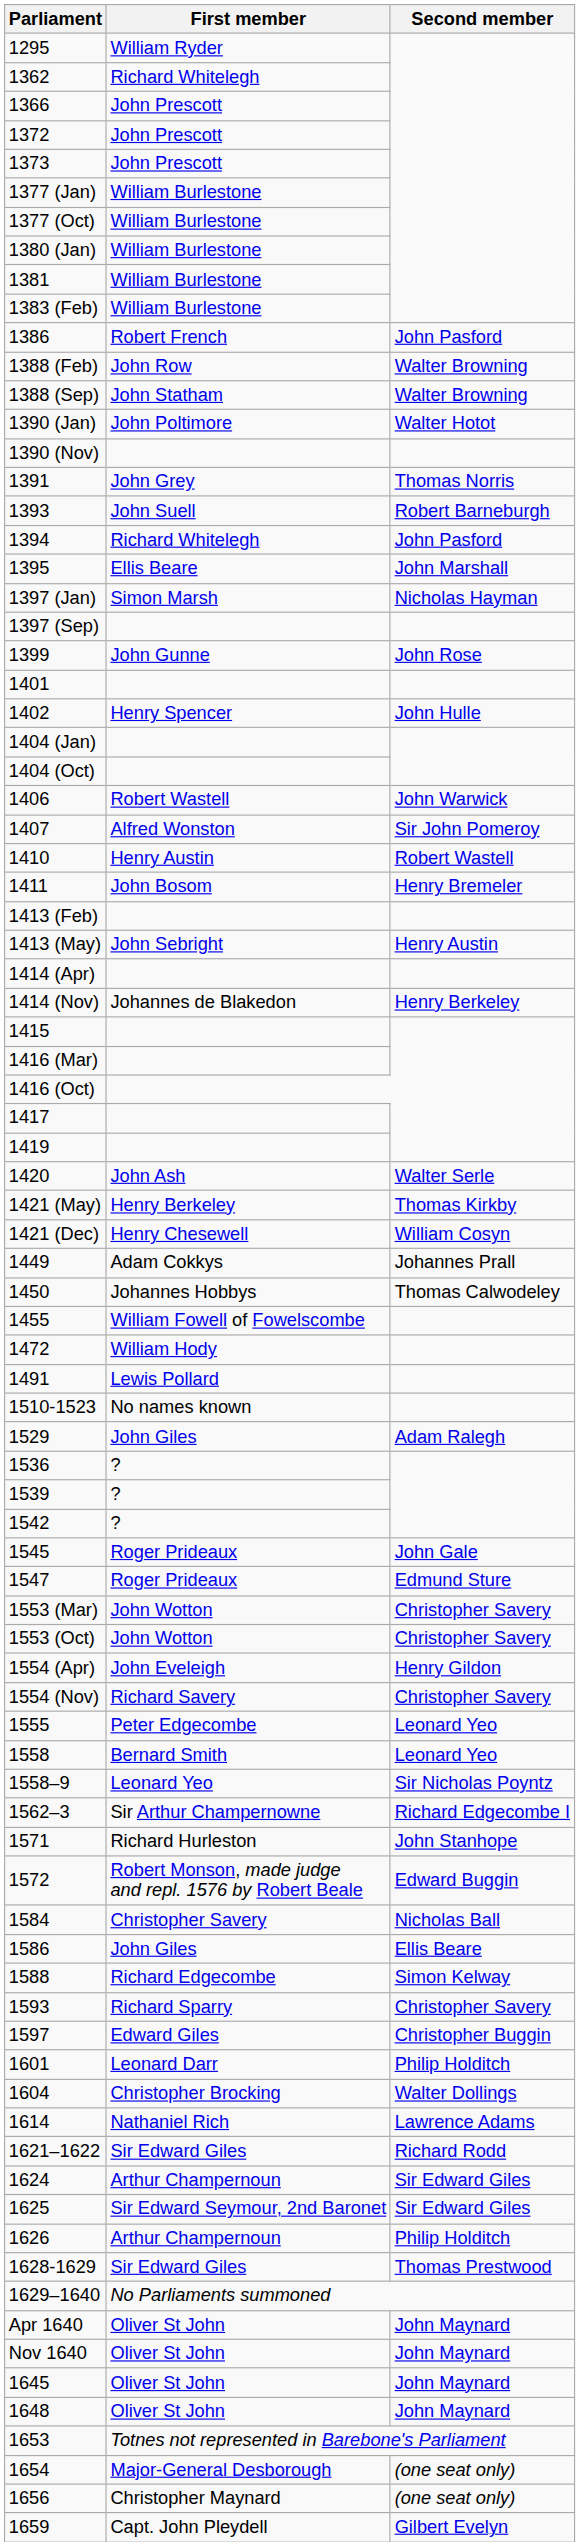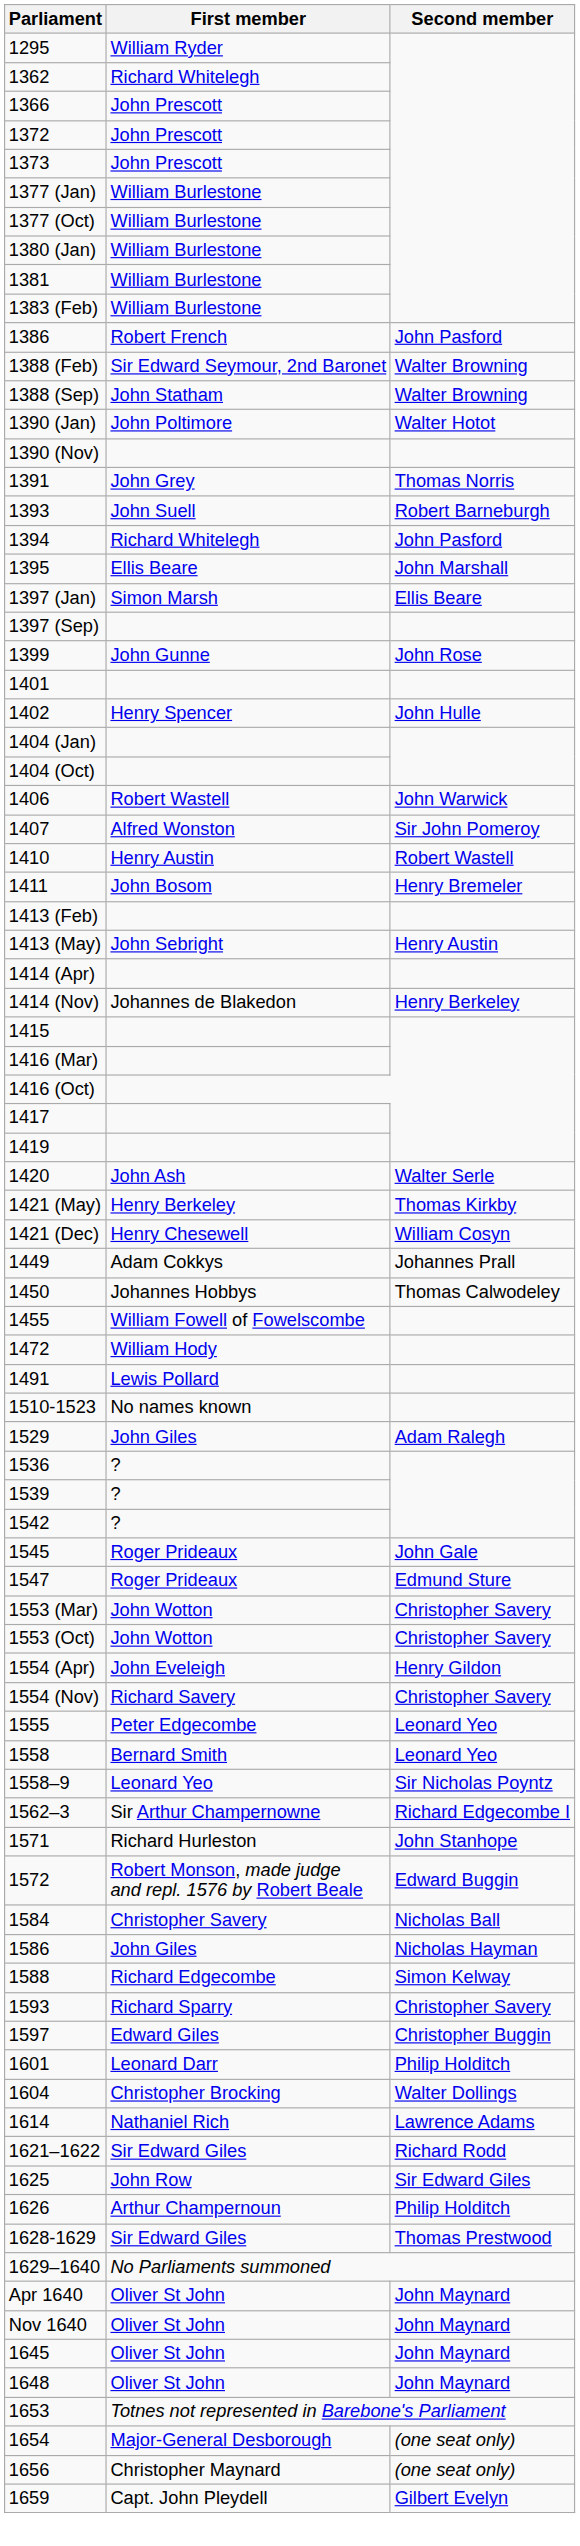 <table class="wikitable">
 <tr>
 <th>Parliament</th>
 <th>First member</th>
 <th>Second member</th>
 </tr>
 <tr>
 <td>1295</td>
 <td><a href='#'>William Ryder</a></td>
 </tr>
 <tr>
 <td>1362</td>
 <td><a href='#'>Richard Whitelegh</a></td>
 </tr>
 <tr>
 <td>1366</td>
 <td><a href='#'>John Prescott</a></td>
 </tr>
 <tr>
 <td>1372</td>
 <td><a href='#'>John Prescott</a></td>
 </tr>
 <tr>
 <td>1373</td>
 <td><a href='#'>John Prescott</a></td>
 </tr>
 <tr>
 <td>1377 (Jan)</td>
 <td><a href='#'>William Burlestone</a></td>
 </tr>
 <tr>
 <td>1377 (Oct)</td>
 <td><a href='#'>William Burlestone</a></td>
 </tr>
 <tr>
 <td>1380 (Jan)</td>
 <td><a href='#'>William Burlestone</a></td>
 </tr>
 <tr>
 <td>1381</td>
 <td><a href='#'>William Burlestone</a></td>
 </tr>
 <tr>
 <td>1383 (Feb)</td>
 <td><a href='#'>William Burlestone</a></td>
 </tr>
 <tr>
 <td>1386</td>
 <td><a href='#'>Robert French</a></td>
 <td><a href='#'>John Pasford</a></td>
 </tr>
 <tr>
 <td>1388 (Feb)</td>
-<td><a href='#'>John Row</a></td>
+<td><a href='#'>Sir Edward Seymour, 2nd Baronet</a></td>
 <td><a href='#'>Walter Browning</a></td>
 </tr>
 <tr>
 <td>1388 (Sep)</td>
 <td><a href='#'>John Statham</a></td>
 <td><a href='#'>Walter Browning</a></td>
 </tr>
 <tr>
 <td>1390 (Jan)</td>
 <td><a href='#'>John Poltimore</a></td>
 <td><a href='#'>Walter Hotot</a></td>
 </tr>
 <tr>
 <td>1390 (Nov)</td>
 <td></td>
 </tr>
 <tr>
 <td>1391</td>
 <td><a href='#'>John Grey</a></td>
 <td><a href='#'>Thomas Norris</a></td>
 </tr>
 <tr>
 <td>1393</td>
 <td><a href='#'>John Suell</a></td>
 <td><a href='#'>Robert Barneburgh</a></td>
 </tr>
 <tr>
 <td>1394</td>
 <td><a href='#'>Richard Whitelegh</a></td>
 <td><a href='#'>John Pasford</a></td>
 </tr>
 <tr>
 <td>1395</td>
 <td><a href='#'>Ellis Beare</a></td>
 <td><a href='#'>John Marshall</a></td>
 </tr>
 <tr>
 <td>1397 (Jan)</td>
 <td><a href='#'>Simon Marsh</a></td>
-<td><a href='#'>Nicholas Hayman</a></td>
+<td><a href='#'>Ellis Beare</a></td>
 </tr>
 <tr>
 <td>1397 (Sep)</td>
 <td></td>
 </tr>
 <tr>
 <td>1399</td>
 <td><a href='#'>John Gunne</a></td>
 <td><a href='#'>John Rose</a></td>
 </tr>
 <tr>
 <td>1401</td>
 <td></td>
 </tr>
 <tr>
 <td>1402</td>
 <td><a href='#'>Henry Spencer</a></td>
 <td><a href='#'>John Hulle</a></td>
 </tr>
 <tr>
 <td>1404 (Jan)</td>
 <td></td>
 </tr>
 <tr>
 <td>1404 (Oct)</td>
 <td></td>
 </tr>
 <tr>
 <td>1406</td>
 <td><a href='#'>Robert Wastell</a></td>
 <td><a href='#'>John Warwick</a></td>
 </tr>
 <tr>
 <td>1407</td>
 <td><a href='#'>Alfred Wonston</a></td>
 <td><a href='#'>Sir John Pomeroy</a></td>
 </tr>
 <tr>
 <td>1410</td>
 <td><a href='#'>Henry Austin</a></td>
 <td><a href='#'>Robert Wastell</a></td>
 </tr>
 <tr>
 <td>1411</td>
 <td><a href='#'>John Bosom</a></td>
 <td><a href='#'>Henry Bremeler</a></td>
 </tr>
 <tr>
 <td>1413 (Feb)</td>
 <td></td>
 </tr>
 <tr>
 <td>1413 (May)</td>
 <td><a href='#'>John Sebright</a></td>
 <td><a href='#'>Henry Austin</a></td>
 </tr>
 <tr>
 <td>1414 (Apr)</td>
 <td></td>
 </tr>
 <tr>
 <td>1414 (Nov)</td>
 <td>Johannes de Blakedon</td>
 <td><a href='#'>Henry Berkeley</a></td>
 </tr>
 <tr>
 <td>1415</td>
 <td></td>
 </tr>
 <tr>
 <td>1416 (Mar)</td>
 <td></td>
 </tr>
 <tr>
 <td>1416 (Oct)</td>
 </tr>
 <tr>
 <td>1417</td>
 <td></td>
 </tr>
 <tr>
 <td>1419</td>
 <td></td>
 </tr>
 <tr>
 <td>1420</td>
 <td><a href='#'>John Ash</a></td>
 <td><a href='#'>Walter Serle</a></td>
 </tr>
 <tr>
 <td>1421 (May)</td>
 <td><a href='#'>Henry Berkeley</a></td>
 <td><a href='#'>Thomas Kirkby</a></td>
 </tr>
 <tr>
 <td>1421 (Dec)</td>
 <td><a href='#'>Henry Chesewell</a></td>
 <td><a href='#'>William Cosyn</a></td>
 </tr>
 <tr>
 <td>1449</td>
 <td>Adam Cokkys</td>
 <td>Johannes Prall</td>
 </tr>
 <tr>
 <td>1450</td>
 <td>Johannes Hobbys</td>
 <td>Thomas Calwodeley</td>
 </tr>
 <tr>
 <td>1455</td>
 <td><a href='#'>William Fowell</a> of <a href='#'>Fowelscombe</a></td>
 <td></td>
 </tr>
 <tr>
 <td>1472</td>
 <td><a href='#'>William Hody</a></td>
 </tr>
 <tr>
 <td>1491</td>
 <td><a href='#'>Lewis Pollard</a></td>
 <td></td>
 </tr>
 <tr>
 <td>1510-1523</td>
 <td>No names known</td>
 </tr>
 <tr>
 <td>1529</td>
 <td><a href='#'>John Giles</a></td>
 <td><a href='#'>Adam Ralegh</a></td>
 </tr>
 <tr>
 <td>1536</td>
 <td>?</td>
 </tr>
 <tr>
 <td>1539</td>
 <td>?</td>
 </tr>
 <tr>
 <td>1542</td>
 <td>?</td>
 </tr>
 <tr>
 <td>1545</td>
 <td><a href='#'>Roger Prideaux</a></td>
 <td><a href='#'>John Gale</a></td>
 </tr>
 <tr>
 <td>1547</td>
 <td><a href='#'>Roger Prideaux</a></td>
 <td><a href='#'>Edmund Sture</a></td>
 </tr>
 <tr>
 <td>1553 (Mar)</td>
 <td><a href='#'>John Wotton</a></td>
 <td><a href='#'>Christopher Savery</a></td>
 </tr>
 <tr>
 <td>1553 (Oct)</td>
 <td><a href='#'>John Wotton</a></td>
 <td><a href='#'>Christopher Savery</a></td>
 </tr>
 <tr>
 <td>1554 (Apr)</td>
 <td><a href='#'>John Eveleigh</a></td>
 <td><a href='#'>Henry Gildon</a></td>
 </tr>
 <tr>
 <td>1554 (Nov)</td>
 <td><a href='#'>Richard Savery</a></td>
 <td><a href='#'>Christopher Savery</a></td>
 </tr>
 <tr>
 <td>1555</td>
 <td><a href='#'>Peter Edgecombe</a></td>
 <td><a href='#'>Leonard Yeo</a></td>
 </tr>
 <tr>
 <td>1558</td>
 <td><a href='#'>Bernard Smith</a></td>
 <td><a href='#'>Leonard Yeo</a></td>
 </tr>
 <tr>
 <td>1558–9</td>
 <td><a href='#'>Leonard Yeo</a></td>
 <td><a href='#'>Sir Nicholas Poyntz</a></td>
 </tr>
 <tr>
 <td>1562–3</td>
 <td>Sir <a href='#'>Arthur Champernowne</a></td>
 <td><a href='#'>Richard Edgecombe I</a></td>
 </tr>
 <tr>
 <td>1571</td>
 <td>Richard Hurleston</td>
 <td><a href='#'>John Stanhope</a></td>
 </tr>
 <tr>
 <td>1572</td>
 <td><a href='#'>Robert Monson</a>, <em>made judge <br> and repl. 1576 by</em> <a href='#'>Robert Beale</a></td>
 <td><a href='#'>Edward Buggin</a></td>
 </tr>
 <tr>
 <td>1584</td>
 <td><a href='#'>Christopher Savery</a></td>
 <td><a href='#'>Nicholas Ball</a></td>
 </tr>
 <tr>
 <td>1586</td>
 <td><a href='#'>John Giles</a></td>
-<td><a href='#'>Ellis Beare</a></td>
+<td><a href='#'>Nicholas Hayman</a></td>
 </tr>
 <tr>
 <td>1588</td>
 <td><a href='#'>Richard Edgecombe</a></td>
 <td><a href='#'>Simon Kelway</a></td>
 </tr>
 <tr>
 <td>1593</td>
 <td><a href='#'>Richard Sparry</a></td>
 <td><a href='#'>Christopher Savery</a></td>
 </tr>
 <tr>
 <td>1597</td>
 <td><a href='#'>Edward Giles</a></td>
 <td><a href='#'>Christopher Buggin</a></td>
 </tr>
 <tr>
 <td>1601</td>
 <td><a href='#'>Leonard Darr</a></td>
 <td><a href='#'>Philip Holditch</a></td>
 </tr>
 <tr>
 <td>1604</td>
 <td><a href='#'>Christopher Brocking</a></td>
 <td><a href='#'>Walter Dollings</a></td>
 </tr>
 <tr>
 <td>1614</td>
 <td><a href='#'>Nathaniel Rich</a></td>
 <td><a href='#'>Lawrence Adams</a></td>
 </tr>
 <tr>
 <td>1621–1622</td>
 <td><a href='#'>Sir Edward Giles</a></td>
 <td><a href='#'>Richard Rodd</a></td>
 </tr>
 <tr>
-<td>1624</td>
-<td><a href='#'>Arthur Champernoun</a></td>
-<td><a href='#'>Sir Edward Giles</a></td>
-</tr>
-<tr>
 <td>1625</td>
-<td><a href='#'>Sir Edward Seymour, 2nd Baronet</a></td>
+<td><a href='#'>John Row</a></td>
 <td><a href='#'>Sir Edward Giles</a></td>
 </tr>
 <tr>
 <td>1626</td>
 <td><a href='#'>Arthur Champernoun</a></td>
 <td><a href='#'>Philip Holditch</a></td>
 </tr>
 <tr>
 <td>1628-1629</td>
 <td><a href='#'>Sir Edward Giles</a></td>
 <td><a href='#'>Thomas Prestwood</a></td>
 </tr>
 <tr>
 <td>1629–1640</td>
 <td colspan = "2"><em>No Parliaments summoned</em></td>
 </tr>
 <tr>
 <td>Apr 1640</td>
 <td><a href='#'>Oliver St John</a></td>
 <td><a href='#'>John Maynard</a></td>
 </tr>
 <tr>
 <td>Nov 1640</td>
 <td><a href='#'>Oliver St John</a></td>
 <td><a href='#'>John Maynard</a></td>
 </tr>
 <tr>
 <td>1645</td>
 <td><a href='#'>Oliver St John</a></td>
 <td><a href='#'>John Maynard</a></td>
 </tr>
 <tr>
 <td>1648</td>
 <td><a href='#'>Oliver St John</a></td>
 <td><a href='#'>John Maynard</a></td>
 </tr>
 <tr>
 <td>1653</td>
 <td colspan = "2"><em>Totnes not represented in <a href='#'>Barebone's Parliament</a></em></td>
 </tr>
 <tr>
 <td>1654</td>
 <td><a href='#'>Major-General Desborough</a></td>
 <td><em>(one seat only)</em></td>
 </tr>
 <tr>
 <td>1656</td>
 <td>Christopher Maynard</td>
 <td><em>(one seat only)</em></td>
 </tr>
 <tr>
 <td>1659</td>
 <td>Capt. John Pleydell</td>
 <td><a href='#'>Gilbert Evelyn</a></td>
 </tr>
 </table>
